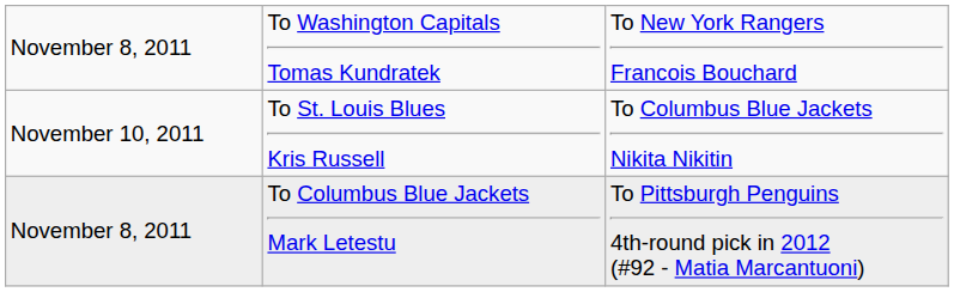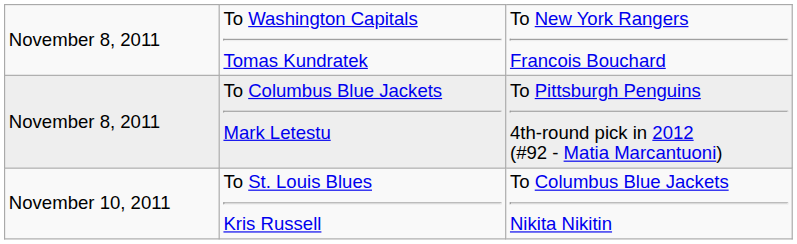 <table class="wikitable" style="border:1px solid #999; width:680px;">
 <tr>
 <td>November 8, 2011</td>
 <td valign="top">To <a href='#'>Washington Capitals</a><hr><a href='#'>Tomas Kundratek</a></td>
 <td valign="top">To <a href='#'>New York Rangers</a><hr><a href='#'>Francois Bouchard</a></td>
 </tr>
+<tr bgcolor="eeeeee">
+<td>November 8, 2011</td>
+<td valign="top">To <a href='#'>Columbus Blue Jackets</a><hr><a href='#'>Mark Letestu</a></td>
+<td valign="top">To <a href='#'>Pittsburgh Penguins</a><hr>4th-round pick in <a href='#'>2012</a><br>(#92 - <a href='#'>Matia Marcantuoni</a>)</td>
+</tr>
 <tr>
 <td>November 10, 2011</td>
 <td valign="top">To <a href='#'>St. Louis Blues</a><hr><a href='#'>Kris Russell</a></td>
 <td valign="top">To <a href='#'>Columbus Blue Jackets</a><hr><a href='#'>Nikita Nikitin</a></td>
 </tr>
-<tr bgcolor="eeeeee">
-<td>November 8, 2011</td>
-<td valign="top">To <a href='#'>Columbus Blue Jackets</a><hr><a href='#'>Mark Letestu</a></td>
-<td valign="top">To <a href='#'>Pittsburgh Penguins</a><hr>4th-round pick in <a href='#'>2012</a><br>(#92 - <a href='#'>Matia Marcantuoni</a>)</td>
-</tr>
 </table>
